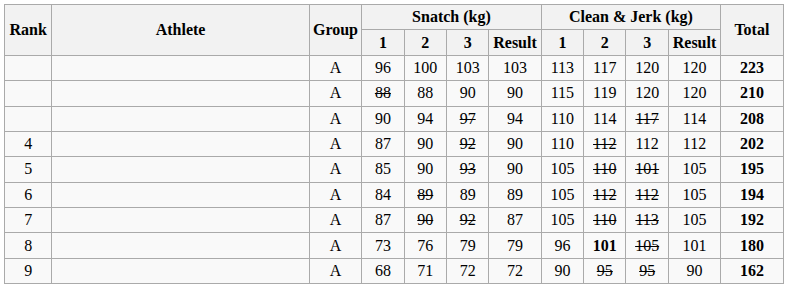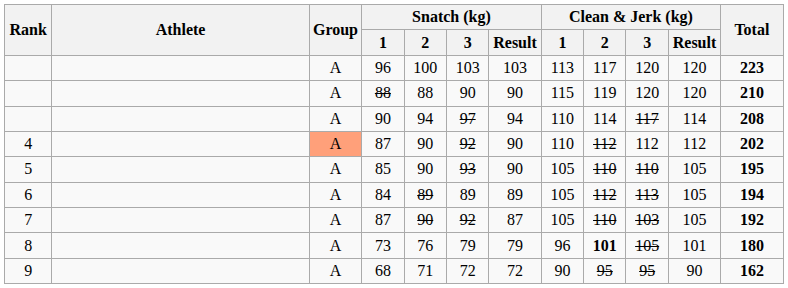 <table class = "wikitable" style="text-align:center;">
 <tr>
 <th rowspan=2 width=40>Rank</th>
 <th rowspan=2 width=250>Athlete</th>
 <th rowspan=2 width=40>Group</th>
 <th colspan=4>Snatch (kg)</th>
 <th colspan=4>Clean & Jerk (kg)</th>
 <th rowspan=2 width=55>Total</th>
 </tr>
 <tr>
 <th width=35>1</th>
 <th width=35>2</th>
 <th width=35>3</th>
 <th width=45>Result</th>
 <th width=35>1</th>
 <th width=35>2</th>
 <th width=35>3</th>
 <th width=45>Result</th>
 </tr>
 <tr>
 <td></td>
 <td align=left></td>
 <td>A</td>
 <td>96</td>
 <td>100</td>
 <td>103</td>
 <td>103</td>
 <td>113</td>
 <td>117</td>
 <td>120</td>
 <td>120</td>
 <td><strong>223</strong></td>
 </tr>
 <tr>
 <td></td>
 <td align=left></td>
 <td>A</td>
 <td><s>88</s></td>
 <td>88</td>
 <td>90</td>
 <td>90</td>
 <td>115</td>
 <td>119</td>
 <td>120</td>
 <td>120</td>
 <td><strong>210</strong></td>
 </tr>
 <tr>
 <td></td>
 <td align=left></td>
 <td>A</td>
 <td>90</td>
 <td>94</td>
 <td><s>97</s></td>
 <td>94</td>
 <td>110</td>
 <td>114</td>
 <td><s>117</s></td>
 <td>114</td>
 <td><strong>208</strong></td>
 </tr>
 <tr>
 <td>4</td>
 <td align=left></td>
-<td>A</td>
+<td style="background: lightsalmon;">A</td>
 <td>87</td>
 <td>90</td>
 <td><s>92</s></td>
 <td>90</td>
 <td>110</td>
 <td><s>112</s></td>
 <td>112</td>
 <td>112</td>
 <td><strong>202</strong></td>
 </tr>
 <tr>
 <td>5</td>
 <td align=left></td>
 <td>A</td>
 <td>85</td>
 <td>90</td>
 <td><s>93</s></td>
 <td>90</td>
 <td>105</td>
 <td><s>110</s></td>
-<td><s>101</s></td>
+<td><s>110</s></td>
 <td>105</td>
 <td><strong>195</strong></td>
 </tr>
 <tr>
 <td>6</td>
 <td align=left></td>
 <td>A</td>
 <td>84</td>
 <td><s>89</s></td>
 <td>89</td>
 <td>89</td>
 <td>105</td>
 <td><s>112</s></td>
-<td><s>112</s></td>
+<td><s>113</s></td>
 <td>105</td>
 <td><strong>194</strong></td>
 </tr>
 <tr>
 <td>7</td>
 <td align=left></td>
 <td>A</td>
 <td>87</td>
 <td><s>90</s></td>
 <td><s>92</s></td>
 <td>87</td>
 <td>105</td>
 <td><s>110</s></td>
-<td><s>113</s></td>
+<td><s>103</s></td>
 <td>105</td>
 <td><strong>192</strong></td>
 </tr>
 <tr>
 <td>8</td>
 <td align=left></td>
 <td>A</td>
 <td>73</td>
 <td>76</td>
 <td>79</td>
 <td>79</td>
 <td>96</td>
 <td><strong>101</strong></td>
 <td><s>105</s></td>
 <td>101</td>
 <td><strong>180</strong></td>
 </tr>
 <tr>
 <td>9</td>
 <td align=left></td>
 <td>A</td>
 <td>68</td>
 <td>71</td>
 <td>72</td>
 <td>72</td>
 <td>90</td>
 <td><s>95</s></td>
 <td><s>95</s></td>
 <td>90</td>
 <td><strong>162</strong></td>
 </tr>
 </table>
